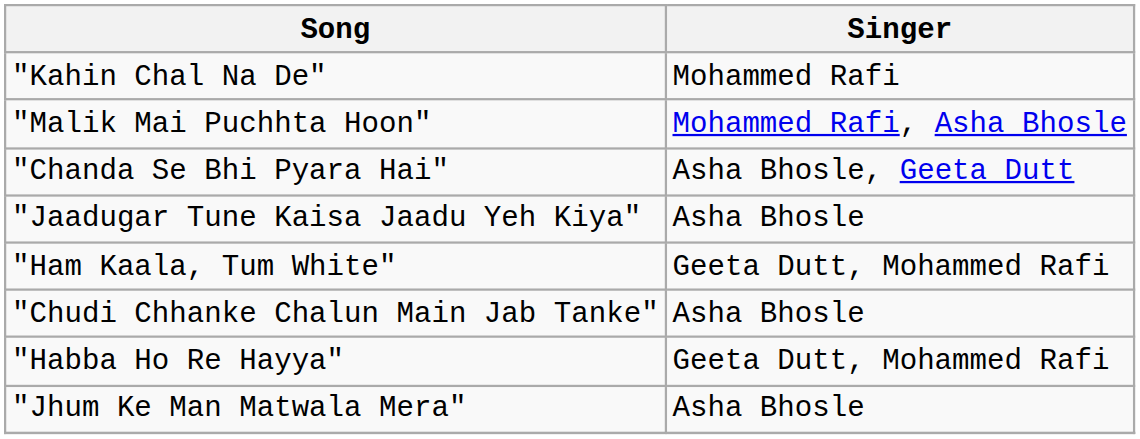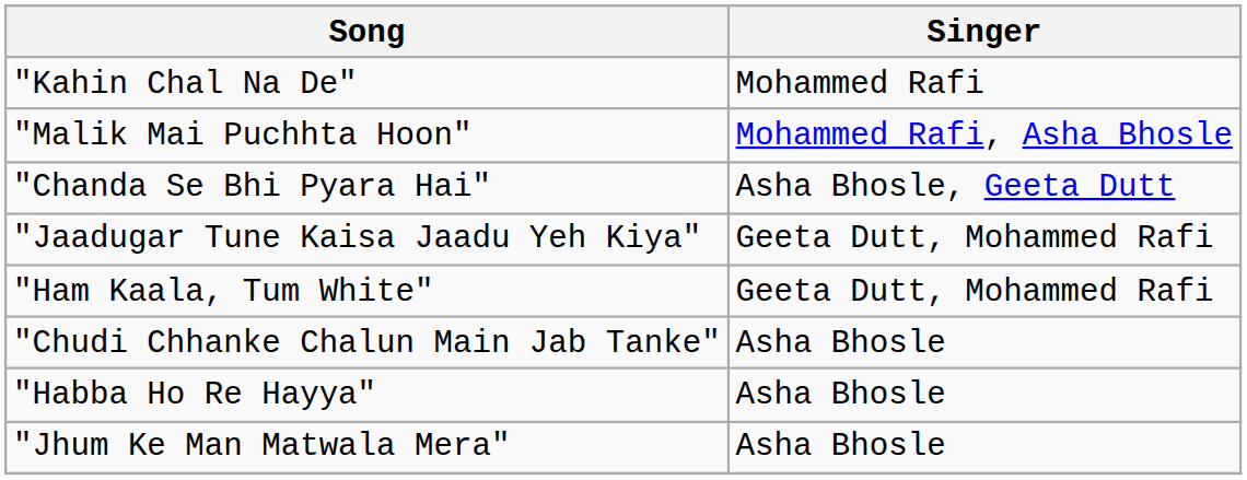 <table class="wikitable">
 <tr>
 <th>Song</th>
 <th>Singer</th>
 </tr>
 <tr>
 <td>"Kahin Chal Na De"</td>
 <td>Mohammed Rafi</td>
 </tr>
 <tr>
 <td>"Malik Mai Puchhta Hoon"</td>
 <td><a href='#'>Mohammed Rafi</a>, <a href='#'>Asha Bhosle</a></td>
 </tr>
 <tr>
 <td>"Chanda Se Bhi Pyara Hai"</td>
 <td>Asha Bhosle, <a href='#'>Geeta Dutt</a></td>
 </tr>
 <tr>
 <td>"Jaadugar Tune Kaisa Jaadu Yeh Kiya"</td>
-<td>Asha Bhosle</td>
+<td>Geeta Dutt, Mohammed Rafi</td>
 </tr>
 <tr>
 <td>"Ham Kaala, Tum White"</td>
 <td>Geeta Dutt, Mohammed Rafi</td>
 </tr>
 <tr>
 <td>"Chudi Chhanke Chalun Main Jab Tanke"</td>
 <td>Asha Bhosle</td>
 </tr>
 <tr>
 <td>"Habba Ho Re Hayya"</td>
-<td>Geeta Dutt, Mohammed Rafi</td>
+<td>Asha Bhosle</td>
 </tr>
 <tr>
 <td>"Jhum Ke Man Matwala Mera"</td>
 <td>Asha Bhosle</td>
 </tr>
 <tr>
 </tr>
 </table>
